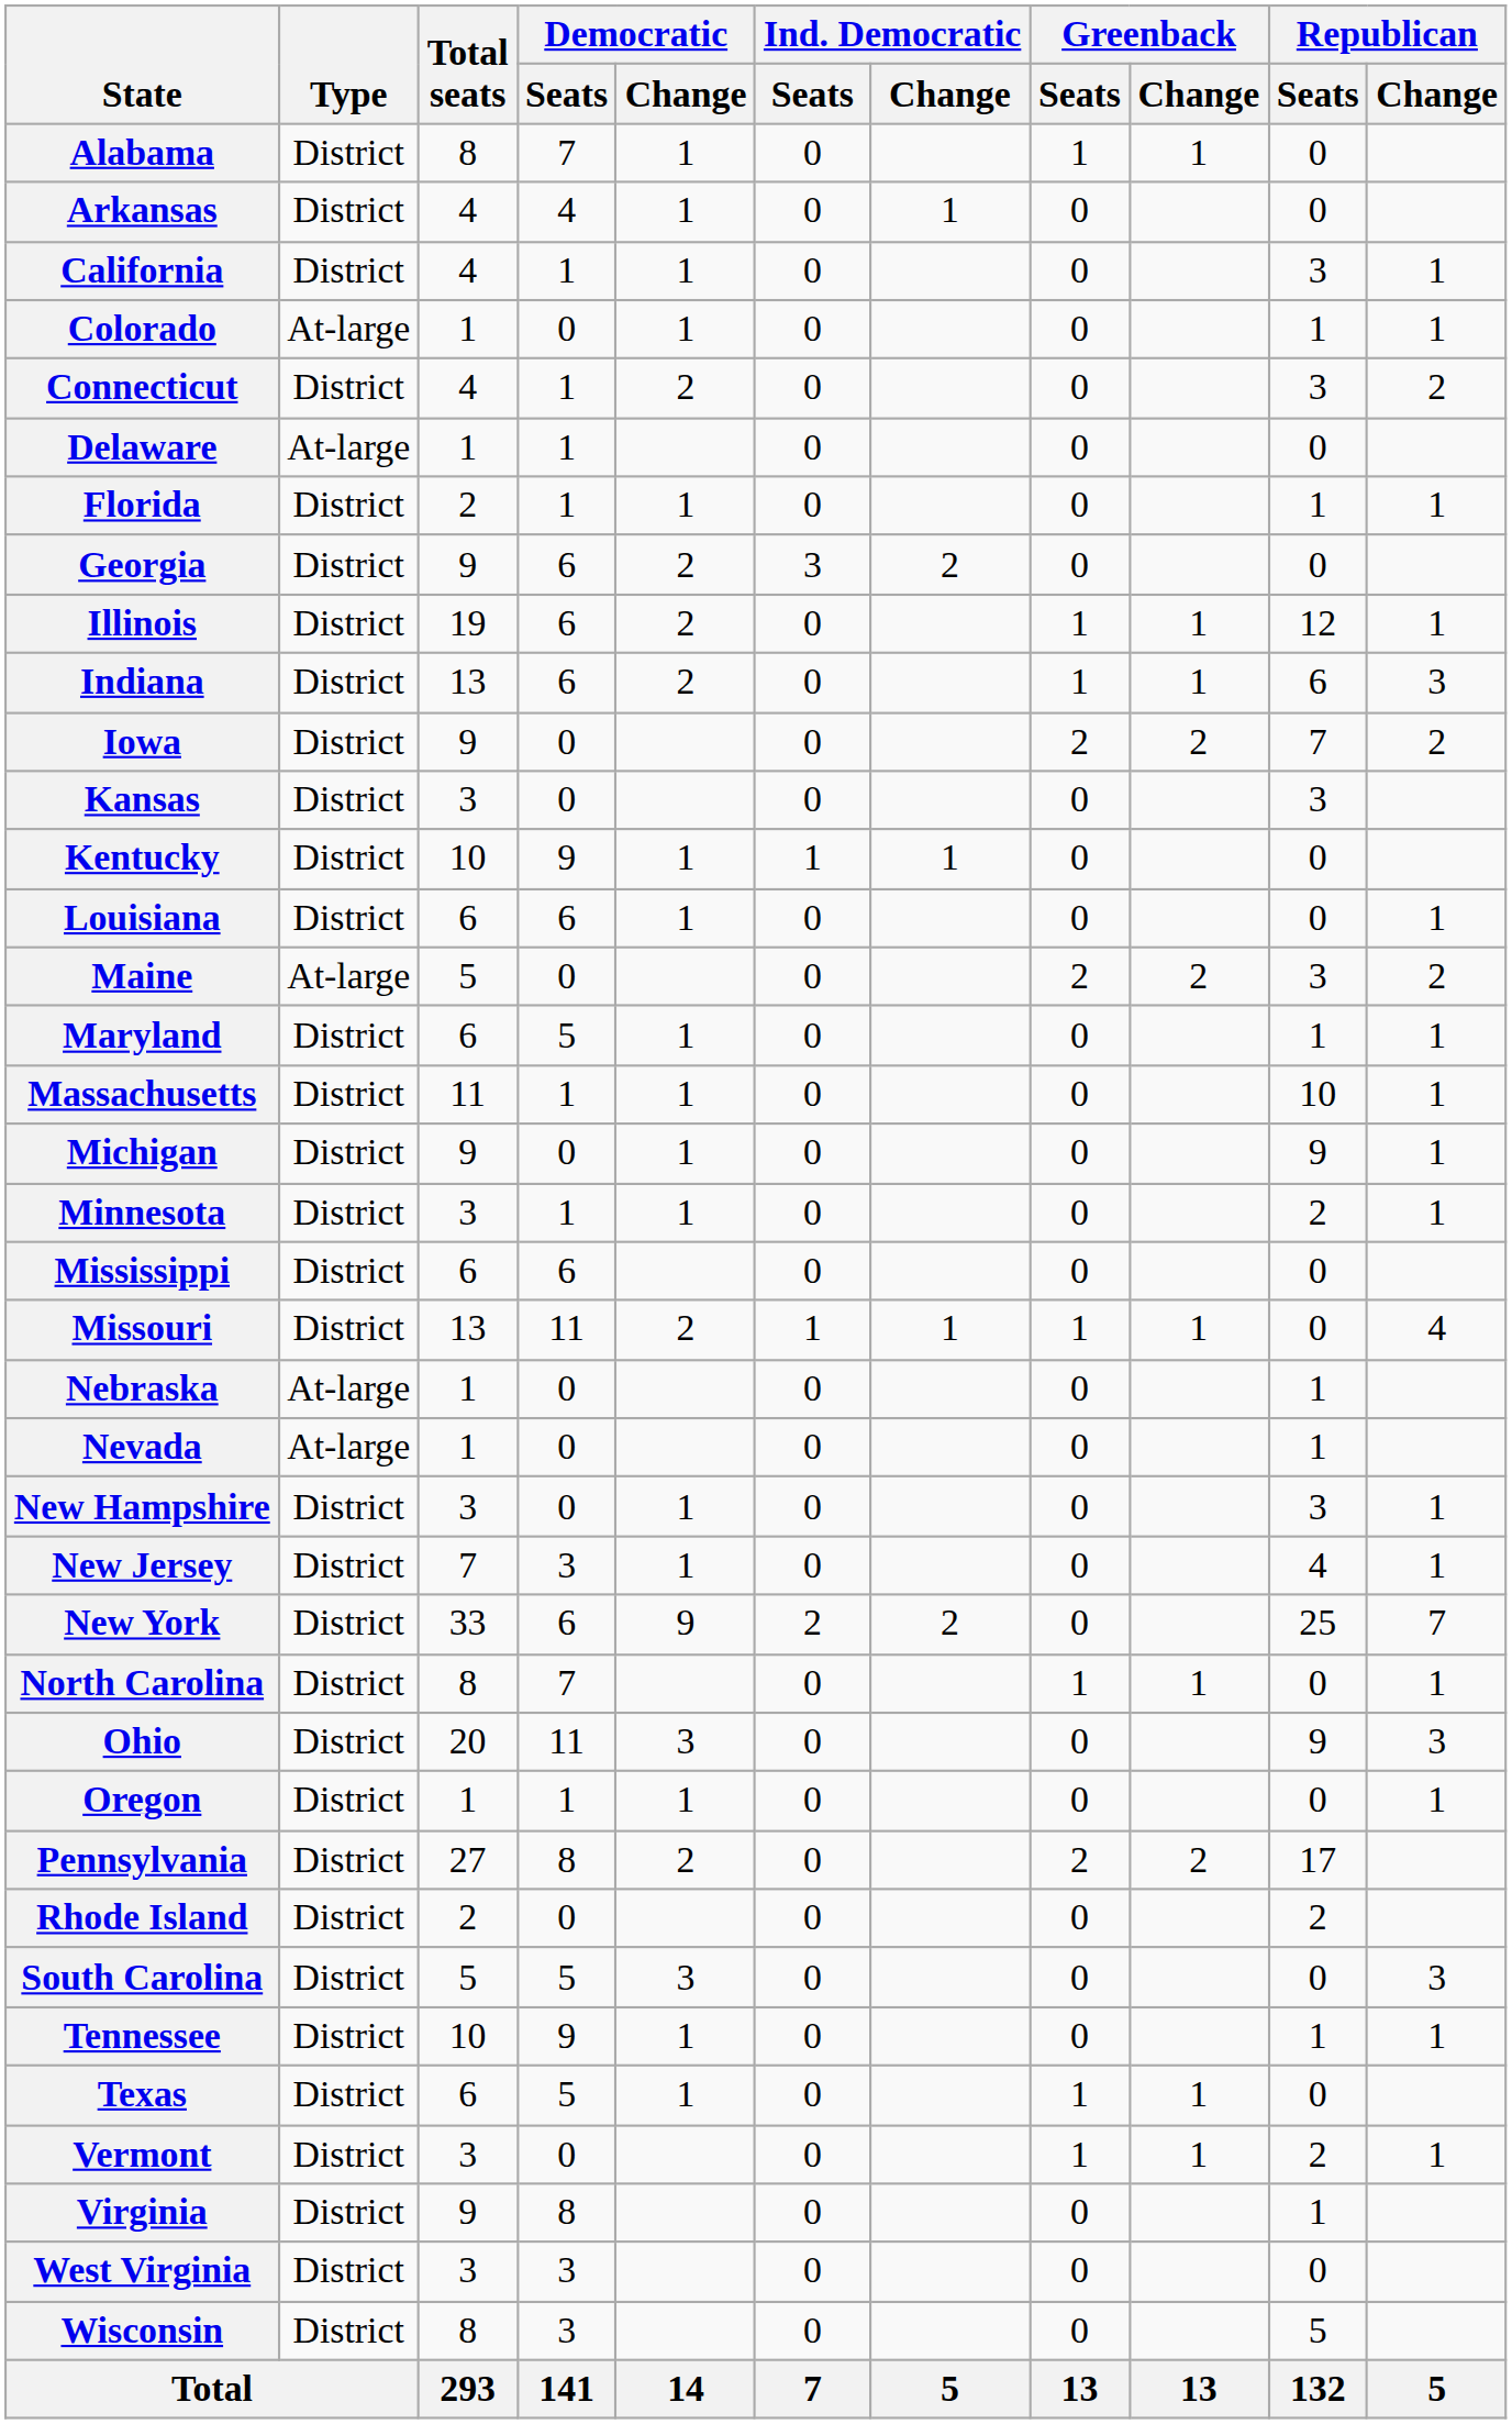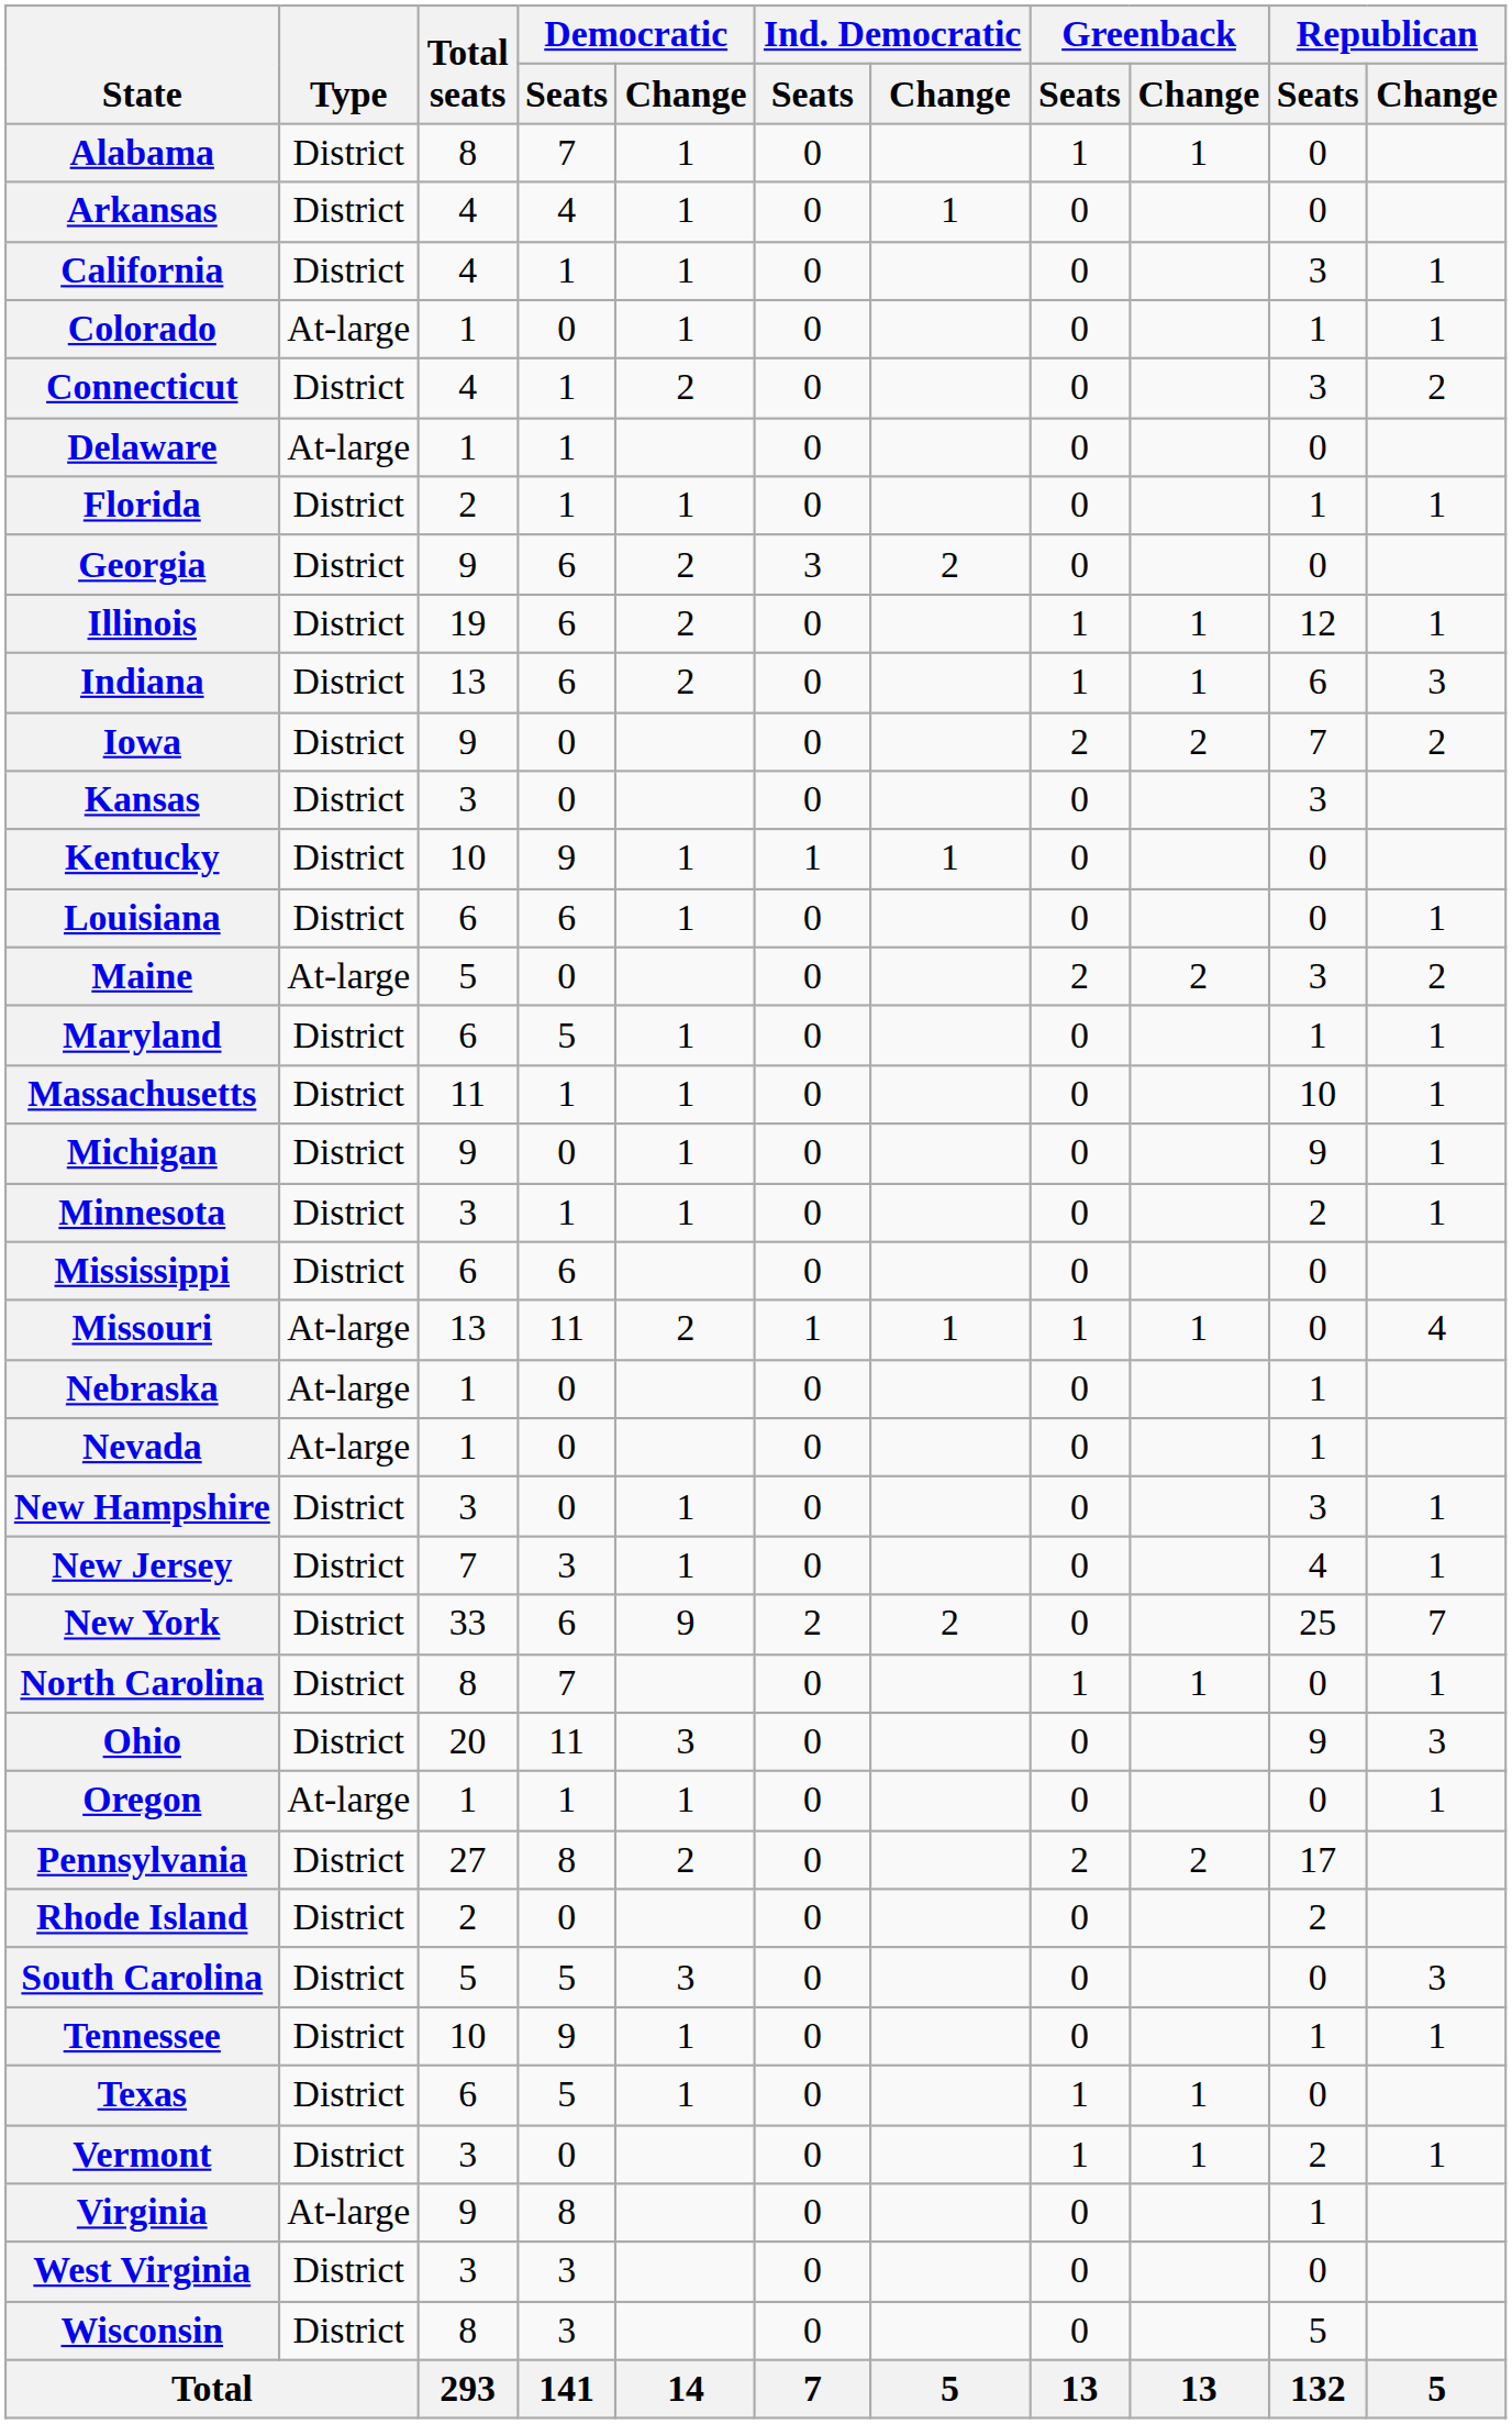 <table class="wikitable sortable" style="text-align:center">
 <tr valign=bottom>
 <th rowspan=2>State</th>
 <th rowspan=2>Type</th>
 <th rowspan=2>Total<br>seats</th>
 <th colspan=2 ><a href='#'>Democratic</a></th>
 <th colspan=2 ><a href='#'>Ind. Democratic</a></th>
 <th colspan=2 ><a href='#'>Greenback</a></th>
 <th colspan=2 ><a href='#'>Republican</a></th>
 </tr>
 <tr>
 <th>Seats</th>
 <th>Change</th>
 <th>Seats</th>
 <th>Change</th>
 <th>Seats</th>
 <th>Change</th>
 <th>Seats</th>
 <th>Change</th>
 </tr>
 <tr>
 <th><a href='#'>Alabama</a></th>
 <td>District</td>
 <td>8</td>
 <td>7</td>
 <td> 1</td>
 <td>0</td>
 <td></td>
 <td>1</td>
 <td> 1</td>
 <td>0</td>
 <td></td>
 </tr>
 <tr>
 <th><a href='#'>Arkansas</a></th>
 <td>District</td>
 <td>4</td>
 <td>4</td>
 <td> 1</td>
 <td>0</td>
 <td> 1</td>
 <td>0</td>
 <td></td>
 <td>0</td>
 <td></td>
 </tr>
 <tr>
 <th><a href='#'>California</a></th>
 <td>District</td>
 <td>4</td>
 <td>1</td>
 <td> 1</td>
 <td>0</td>
 <td></td>
 <td>0</td>
 <td></td>
 <td>3</td>
 <td> 1</td>
 </tr>
 <tr>
 <th><a href='#'>Colorado</a></th>
 <td>At-large</td>
 <td>1</td>
 <td>0</td>
 <td> 1</td>
 <td>0</td>
 <td></td>
 <td>0</td>
 <td></td>
 <td>1</td>
 <td> 1</td>
 </tr>
 <tr>
 <th><a href='#'>Connecticut</a></th>
 <td>District</td>
 <td>4</td>
 <td>1</td>
 <td> 2</td>
 <td>0</td>
 <td></td>
 <td>0</td>
 <td></td>
 <td>3</td>
 <td> 2</td>
 </tr>
 <tr>
 <th><a href='#'>Delaware</a></th>
 <td>At-large</td>
 <td>1</td>
 <td>1</td>
 <td></td>
 <td>0</td>
 <td></td>
 <td>0</td>
 <td></td>
 <td>0</td>
 <td></td>
 </tr>
 <tr>
 <th><a href='#'>Florida</a></th>
 <td>District</td>
 <td>2</td>
 <td>1</td>
 <td> 1</td>
 <td>0</td>
 <td></td>
 <td>0</td>
 <td></td>
 <td>1</td>
 <td> 1</td>
 </tr>
 <tr>
 <th><a href='#'>Georgia</a></th>
 <td>District</td>
 <td>9</td>
 <td>6</td>
 <td> 2</td>
 <td>3</td>
 <td> 2</td>
 <td>0</td>
 <td></td>
 <td>0</td>
 <td></td>
 </tr>
 <tr>
 <th><a href='#'>Illinois</a></th>
 <td>District</td>
 <td>19</td>
 <td>6</td>
 <td> 2</td>
 <td>0</td>
 <td></td>
 <td>1</td>
 <td> 1</td>
 <td>12</td>
 <td> 1</td>
 </tr>
 <tr>
 <th><a href='#'>Indiana</a></th>
 <td>District</td>
 <td>13</td>
 <td>6</td>
 <td> 2</td>
 <td>0</td>
 <td></td>
 <td>1</td>
 <td> 1</td>
 <td>6</td>
 <td> 3</td>
 </tr>
 <tr>
 <th><a href='#'>Iowa</a></th>
 <td>District</td>
 <td>9</td>
 <td>0</td>
 <td></td>
 <td>0</td>
 <td></td>
 <td>2</td>
 <td> 2</td>
 <td>7</td>
 <td> 2</td>
 </tr>
 <tr>
 <th><a href='#'>Kansas</a></th>
 <td>District</td>
 <td>3</td>
 <td>0</td>
 <td></td>
 <td>0</td>
 <td></td>
 <td>0</td>
 <td></td>
 <td>3</td>
 <td></td>
 </tr>
 <tr>
 <th><a href='#'>Kentucky</a></th>
 <td>District</td>
 <td>10</td>
 <td>9</td>
 <td> 1</td>
 <td>1</td>
 <td> 1</td>
 <td>0</td>
 <td></td>
 <td>0</td>
 <td></td>
 </tr>
 <tr>
 <th><a href='#'>Louisiana</a></th>
 <td>District</td>
 <td>6</td>
 <td>6</td>
 <td> 1</td>
 <td>0</td>
 <td></td>
 <td>0</td>
 <td></td>
 <td>0</td>
 <td> 1</td>
 </tr>
 <tr>
 <th><a href='#'>Maine</a></th>
 <td>At-large</td>
 <td>5</td>
 <td>0</td>
 <td></td>
 <td>0</td>
 <td></td>
 <td>2</td>
 <td> 2</td>
 <td>3</td>
 <td> 2</td>
 </tr>
 <tr>
 <th><a href='#'>Maryland</a></th>
 <td>District</td>
 <td>6</td>
 <td>5</td>
 <td> 1</td>
 <td>0</td>
 <td></td>
 <td>0</td>
 <td></td>
 <td>1</td>
 <td> 1</td>
 </tr>
 <tr>
 <th><a href='#'>Massachusetts</a></th>
 <td>District</td>
 <td>11</td>
 <td>1</td>
 <td> 1</td>
 <td>0</td>
 <td></td>
 <td>0</td>
 <td></td>
 <td>10</td>
 <td> 1</td>
 </tr>
 <tr>
 <th><a href='#'>Michigan</a></th>
 <td>District</td>
 <td>9</td>
 <td>0</td>
 <td> 1</td>
 <td>0</td>
 <td></td>
 <td>0</td>
 <td></td>
 <td>9</td>
 <td> 1</td>
 </tr>
 <tr>
 <th><a href='#'>Minnesota</a></th>
 <td>District</td>
 <td>3</td>
 <td>1</td>
 <td> 1</td>
 <td>0</td>
 <td></td>
 <td>0</td>
 <td></td>
 <td>2</td>
 <td> 1</td>
 </tr>
 <tr>
 <th><a href='#'>Mississippi</a></th>
 <td>District</td>
 <td>6</td>
 <td>6</td>
 <td></td>
 <td>0</td>
 <td></td>
 <td>0</td>
 <td></td>
 <td>0</td>
 <td></td>
 </tr>
 <tr>
 <th><a href='#'>Missouri</a></th>
-<td>District</td>
+<td>At-large</td>
 <td>13</td>
 <td>11</td>
 <td> 2</td>
 <td>1</td>
 <td> 1</td>
 <td>1</td>
 <td> 1</td>
 <td>0</td>
 <td> 4</td>
 </tr>
 <tr>
 <th><a href='#'>Nebraska</a></th>
 <td>At-large</td>
 <td>1</td>
 <td>0</td>
 <td></td>
 <td>0</td>
 <td></td>
 <td>0</td>
 <td></td>
 <td>1</td>
 <td></td>
 </tr>
 <tr>
 <th><a href='#'>Nevada</a></th>
 <td>At-large</td>
 <td>1</td>
 <td>0</td>
 <td></td>
 <td>0</td>
 <td></td>
 <td>0</td>
 <td></td>
 <td>1</td>
 <td></td>
 </tr>
 <tr>
 <th><a href='#'>New Hampshire</a></th>
 <td>District</td>
 <td>3</td>
 <td>0</td>
 <td> 1</td>
 <td>0</td>
 <td></td>
 <td>0</td>
 <td></td>
 <td>3</td>
 <td> 1</td>
 </tr>
 <tr>
 <th><a href='#'>New Jersey</a></th>
 <td>District</td>
 <td>7</td>
 <td>3</td>
 <td> 1</td>
 <td>0</td>
 <td></td>
 <td>0</td>
 <td></td>
 <td>4</td>
 <td> 1</td>
 </tr>
 <tr>
 <th><a href='#'>New York</a></th>
 <td>District</td>
 <td>33</td>
 <td>6</td>
 <td> 9</td>
 <td>2</td>
 <td> 2</td>
 <td>0</td>
 <td></td>
 <td>25</td>
 <td> 7</td>
 </tr>
 <tr>
 <th><a href='#'>North Carolina</a></th>
 <td>District</td>
 <td>8</td>
 <td>7</td>
 <td></td>
 <td>0</td>
 <td></td>
 <td>1</td>
 <td> 1</td>
 <td>0</td>
 <td> 1</td>
 </tr>
 <tr>
 <th><a href='#'>Ohio</a></th>
 <td>District</td>
 <td>20</td>
 <td>11</td>
 <td> 3</td>
 <td>0</td>
 <td></td>
 <td>0</td>
 <td></td>
 <td>9</td>
 <td> 3</td>
 </tr>
 <tr>
 <th><a href='#'>Oregon</a></th>
-<td>District</td>
+<td>At-large</td>
 <td>1</td>
 <td>1</td>
 <td> 1</td>
 <td>0</td>
 <td></td>
 <td>0</td>
 <td></td>
 <td>0</td>
 <td> 1</td>
 </tr>
 <tr>
 <th><a href='#'>Pennsylvania</a></th>
 <td>District</td>
 <td>27</td>
 <td>8</td>
 <td> 2</td>
 <td>0</td>
 <td></td>
 <td>2</td>
 <td> 2</td>
 <td>17</td>
 <td></td>
 </tr>
 <tr>
 <th><a href='#'>Rhode Island</a></th>
 <td>District</td>
 <td>2</td>
 <td>0</td>
 <td></td>
 <td>0</td>
 <td></td>
 <td>0</td>
 <td></td>
 <td>2</td>
 <td></td>
 </tr>
 <tr>
 <th><a href='#'>South Carolina</a></th>
 <td>District</td>
 <td>5</td>
 <td>5</td>
 <td> 3</td>
 <td>0</td>
 <td></td>
 <td>0</td>
 <td></td>
 <td>0</td>
 <td> 3</td>
 </tr>
 <tr>
 <th><a href='#'>Tennessee</a></th>
 <td>District</td>
 <td>10</td>
 <td>9</td>
 <td> 1</td>
 <td>0</td>
 <td></td>
 <td>0</td>
 <td></td>
 <td>1</td>
 <td> 1</td>
 </tr>
 <tr>
 <th><a href='#'>Texas</a></th>
 <td>District</td>
 <td>6</td>
 <td>5</td>
 <td> 1</td>
 <td>0</td>
 <td></td>
 <td>1</td>
 <td> 1</td>
 <td>0</td>
 <td></td>
 </tr>
 <tr>
 <th><a href='#'>Vermont</a></th>
 <td>District</td>
 <td>3</td>
 <td>0</td>
 <td></td>
 <td>0</td>
 <td></td>
 <td>1</td>
 <td> 1</td>
 <td>2</td>
 <td> 1</td>
 </tr>
 <tr>
 <th><a href='#'>Virginia</a></th>
-<td>District</td>
+<td>At-large</td>
 <td>9</td>
 <td>8</td>
 <td></td>
 <td>0</td>
 <td></td>
 <td>0</td>
 <td></td>
 <td>1</td>
 <td></td>
 </tr>
 <tr>
 <th><a href='#'>West Virginia</a></th>
 <td>District</td>
 <td>3</td>
 <td>3</td>
 <td></td>
 <td>0</td>
 <td></td>
 <td>0</td>
 <td></td>
 <td>0</td>
 <td></td>
 </tr>
 <tr>
 <th><a href='#'>Wisconsin</a></th>
 <td>District</td>
 <td>8</td>
 <td>3</td>
 <td></td>
 <td>0</td>
 <td></td>
 <td>0</td>
 <td></td>
 <td>5</td>
 <td></td>
 </tr>
 <tr>
 <th colspan=2>Total</th>
 <th>293</th>
 <th>141<br></th>
 <th> 14</th>
 <th>7<br></th>
 <th> 5</th>
 <th>13<br></th>
 <th> 13</th>
 <th>132<br></th>
 <th> 5</th>
 </tr>
 </table>
